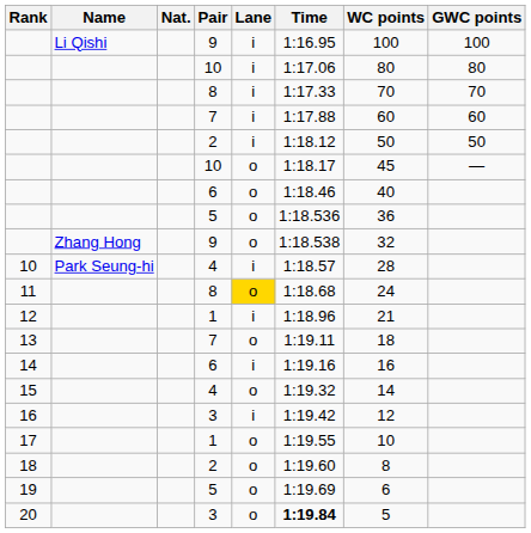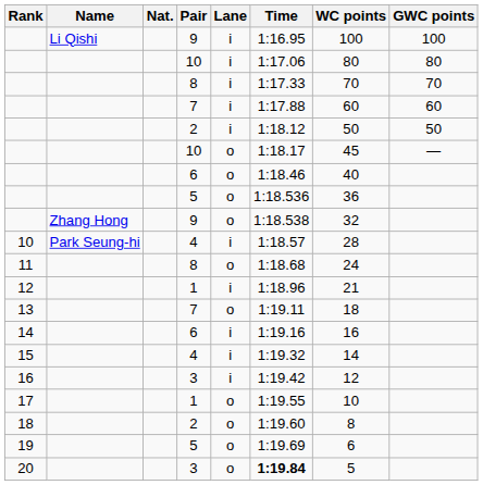 <table class="wikitable sortable" style="text-align:center">
 <tr>
 <th>Rank</th>
 <th>Name</th>
 <th>Nat.</th>
 <th>Pair</th>
 <th>Lane</th>
 <th>Time</th>
 <th>WC points</th>
 <th>GWC points</th>
 </tr>
 <tr>
 <td></td>
 <td align=left><a href='#'>Li Qishi</a></td>
 <td></td>
 <td>9</td>
 <td>i</td>
 <td>1:16.95</td>
 <td>100</td>
 <td>100</td>
 </tr>
 <tr>
 <td></td>
 <td align=left></td>
 <td></td>
 <td>10</td>
 <td>i</td>
 <td>1:17.06</td>
 <td>80</td>
 <td>80</td>
 </tr>
 <tr>
 <td></td>
 <td align=left></td>
 <td></td>
 <td>8</td>
 <td>i</td>
 <td>1:17.33</td>
 <td>70</td>
 <td>70</td>
 </tr>
 <tr>
 <td></td>
 <td align=left></td>
 <td></td>
 <td>7</td>
 <td>i</td>
 <td>1:17.88</td>
 <td>60</td>
 <td>60</td>
 </tr>
 <tr>
 <td></td>
 <td align=left></td>
 <td></td>
 <td>2</td>
 <td>i</td>
 <td>1:18.12</td>
 <td>50</td>
 <td>50</td>
 </tr>
 <tr>
 <td></td>
 <td align=left></td>
 <td></td>
 <td>10</td>
 <td>o</td>
 <td>1:18.17</td>
 <td>45</td>
 <td>—</td>
 </tr>
 <tr>
 <td></td>
 <td align=left></td>
 <td></td>
 <td>6</td>
 <td>o</td>
 <td>1:18.46</td>
 <td>40</td>
 <td></td>
 </tr>
 <tr>
 <td></td>
 <td align=left></td>
 <td></td>
 <td>5</td>
 <td>o</td>
 <td>1:18.536</td>
 <td>36</td>
 <td></td>
 </tr>
 <tr>
 <td></td>
 <td align=left><a href='#'>Zhang Hong</a></td>
 <td></td>
 <td>9</td>
 <td>o</td>
 <td>1:18.538</td>
 <td>32</td>
 <td></td>
 </tr>
 <tr>
 <td>10</td>
 <td align=left><a href='#'>Park Seung-hi</a></td>
 <td></td>
 <td>4</td>
 <td>i</td>
 <td>1:18.57</td>
 <td>28</td>
 <td></td>
 </tr>
 <tr>
 <td>11</td>
 <td align=left></td>
 <td></td>
 <td>8</td>
-<td style="background: gold;">o</td>
+<td>o</td>
 <td>1:18.68</td>
 <td>24</td>
 <td></td>
 </tr>
 <tr>
 <td>12</td>
 <td align=left></td>
 <td></td>
 <td>1</td>
 <td>i</td>
 <td>1:18.96</td>
 <td>21</td>
 <td></td>
 </tr>
 <tr>
 <td>13</td>
 <td align=left></td>
 <td></td>
 <td>7</td>
 <td>o</td>
 <td>1:19.11</td>
 <td>18</td>
 <td></td>
 </tr>
 <tr>
 <td>14</td>
 <td align=left></td>
 <td></td>
 <td>6</td>
 <td>i</td>
 <td>1:19.16</td>
 <td>16</td>
 <td></td>
 </tr>
 <tr>
 <td>15</td>
 <td align=left></td>
 <td></td>
 <td>4</td>
-<td>o</td>
+<td>i</td>
 <td>1:19.32</td>
 <td>14</td>
 <td></td>
 </tr>
 <tr>
 <td>16</td>
 <td align=left></td>
 <td></td>
 <td>3</td>
 <td>i</td>
 <td>1:19.42</td>
 <td>12</td>
 <td></td>
 </tr>
 <tr>
 <td>17</td>
 <td align=left></td>
 <td></td>
 <td>1</td>
 <td>o</td>
 <td>1:19.55</td>
 <td>10</td>
 <td></td>
 </tr>
 <tr>
 <td>18</td>
 <td align=left></td>
 <td></td>
 <td>2</td>
 <td>o</td>
 <td>1:19.60</td>
 <td>8</td>
 <td></td>
 </tr>
 <tr>
 <td>19</td>
 <td align=left></td>
 <td></td>
 <td>5</td>
 <td>o</td>
 <td>1:19.69</td>
 <td>6</td>
 <td></td>
 </tr>
 <tr>
 <td>20</td>
 <td align=left></td>
 <td></td>
 <td>3</td>
 <td>o</td>
 <td><strong>1:19.84</strong></td>
 <td>5</td>
 <td></td>
 </tr>
 </table>
